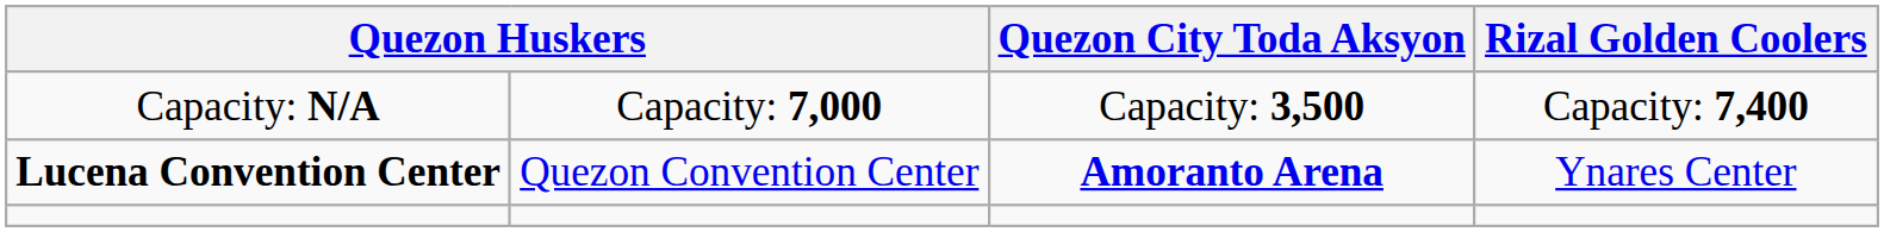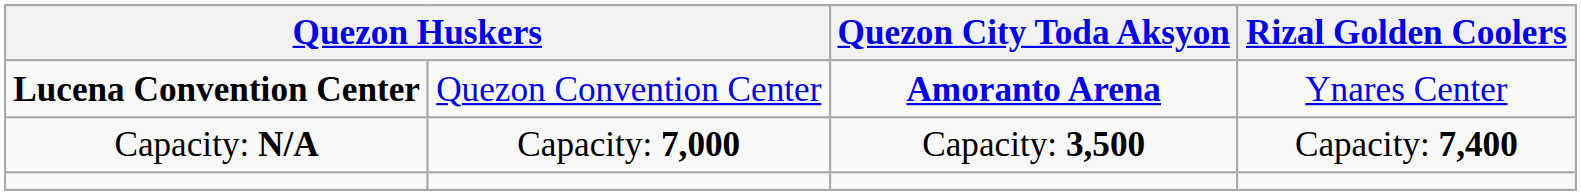 <table class="wikitable" style="text-align:center">
 <tr>
 <th colspan=2><a href='#'>Quezon Huskers</a></th>
 <th><a href='#'>Quezon City Toda Aksyon</a></th>
 <th><a href='#'>Rizal Golden Coolers</a></th>
+</tr>
+<tr>
+<td><strong>Lucena Convention Center</strong> <br> </td>
+<td><a href='#'>Quezon Convention Center</a>  <br> </td>
+<td><strong><a href='#'>Amoranto Arena</a></strong> <br> </td>
+<td><a href='#'>Ynares Center</a> <br> </td>
 </tr>
 <tr>
 <td>Capacity: <strong>N/A</strong></td>
 <td>Capacity: <strong>7,000</strong></td>
 <td>Capacity: <strong>3,500</strong></td>
 <td>Capacity: <strong>7,400</strong></td>
 </tr>
 <tr>
-<td><strong>Lucena Convention Center</strong> <br> </td>
-<td><a href='#'>Quezon Convention Center</a>  <br> </td>
-<td><strong><a href='#'>Amoranto Arena</a></strong> <br> </td>
-<td><a href='#'>Ynares Center</a> <br> </td>
-</tr>
-<tr>
 <td></td>
 <td></td>
 <td></td>
 <td></td>
 </tr>
 </table>
